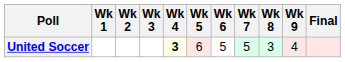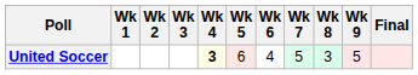 <table class="wikitable" style="white-space:nowrap;text-align:center;">
 <tr>
 <th>Poll</th>
 <th>Wk<br>1</th>
 <th>Wk<br>2</th>
 <th>Wk<br>3</th>
 <th>Wk<br>4</th>
 <th>Wk<br>5</th>
 <th>Wk<br>6</th>
 <th>Wk<br>7</th>
 <th>Wk<br>8</th>
 <th>Wk<br>9</th>
 <th>Final<br></th>
 </tr>
 <tr>
 <th><a href='#'>United Soccer</a></th>
 <td style="background:#FFFFFF;"></td>
 <td style="background:#FFFFFF;"></td>
 <td style="background:#FFFFFF;"></td>
 <td style="background:#FFFFE6;"><strong>3</strong></td>
 <td style="background:#FFE6E6;">6</td>
-<td style="background:#FFFFFF;">5</td>
+<td style="background:#FFFFFF;">4</td>
 <td style="background:#D8FFEB;">5</td>
 <td style="background:#D8FFEB;">3</td>
-<td style="background:#FFE6E6;">4</td>
+<td style="background:#FFE6E6;">5</td>
 <td style="background:#FFE6E6;"></td>
 </tr>
 </table>
